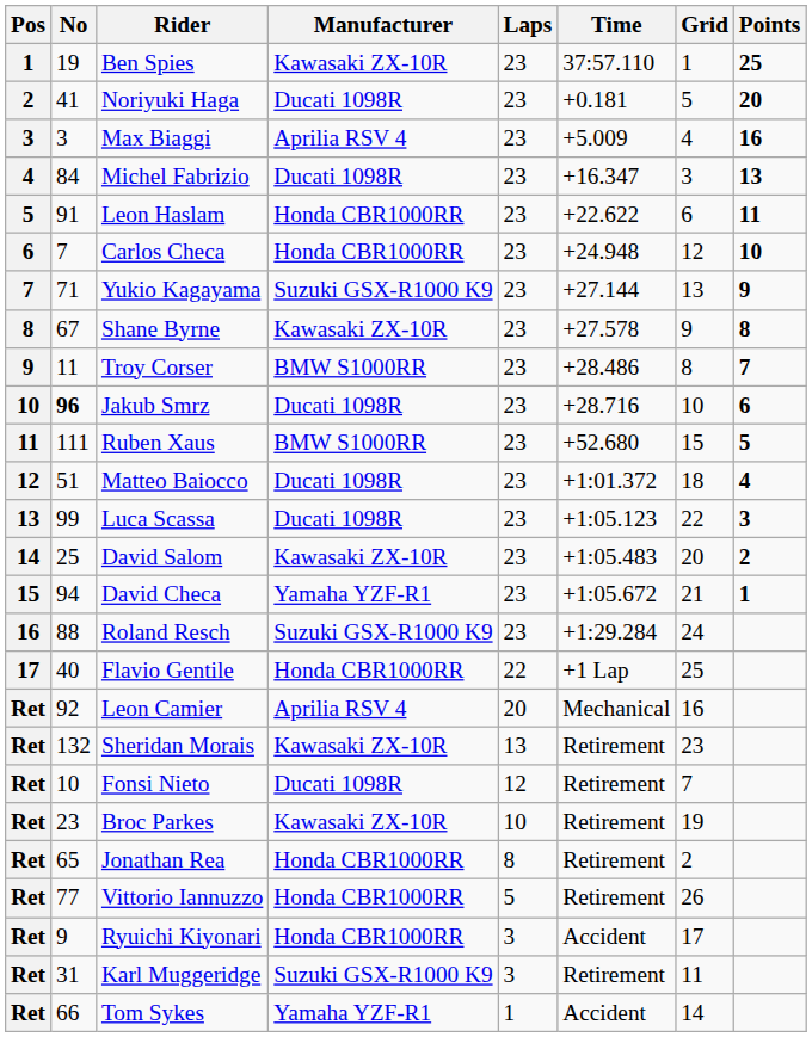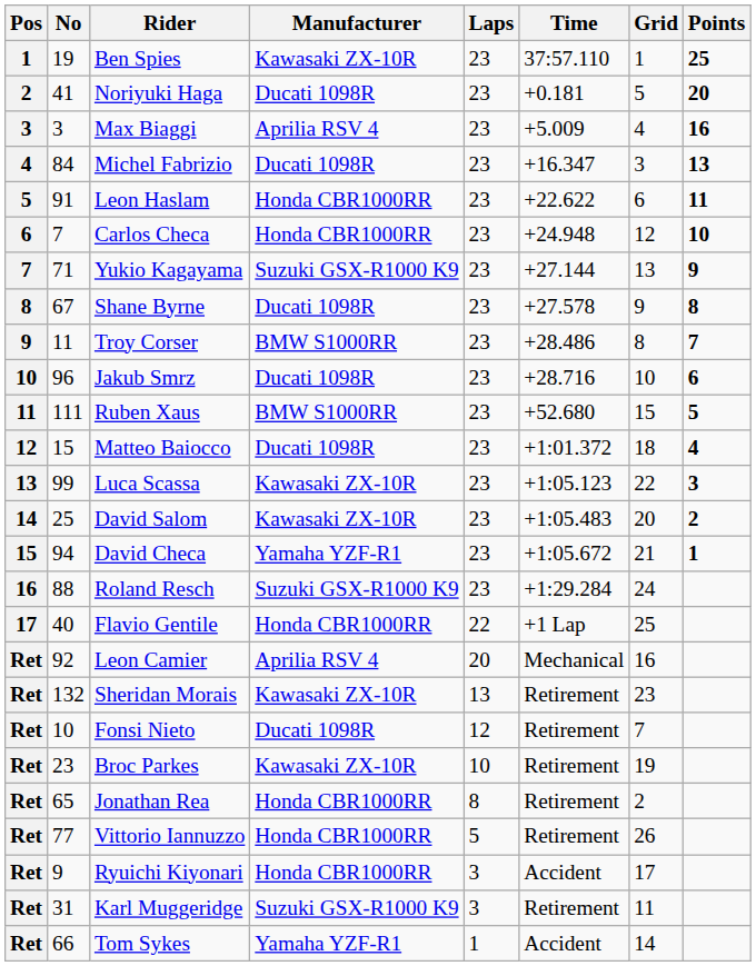 <table class="wikitable" style="font-size: 95%;">
 <tr>
 <th>Pos</th>
 <th>No</th>
 <th>Rider</th>
 <th>Manufacturer</th>
 <th>Laps</th>
 <th>Time</th>
 <th>Grid</th>
 <th>Points</th>
 </tr>
 <tr>
 <th>1</th>
 <td>19</td>
 <td> <a href='#'>Ben Spies</a></td>
 <td><a href='#'>Kawasaki ZX-10R</a></td>
 <td>23</td>
 <td>37:57.110</td>
 <td>1</td>
 <td><strong>25</strong></td>
 </tr>
 <tr>
 <th>2</th>
 <td>41</td>
 <td> <a href='#'>Noriyuki Haga</a></td>
 <td><a href='#'>Ducati 1098R</a></td>
 <td>23</td>
 <td>+0.181</td>
 <td>5</td>
 <td><strong>20</strong></td>
 </tr>
 <tr>
 <th>3</th>
 <td>3</td>
 <td> <a href='#'>Max Biaggi</a></td>
 <td><a href='#'>Aprilia RSV 4</a></td>
 <td>23</td>
 <td>+5.009</td>
 <td>4</td>
 <td><strong>16</strong></td>
 </tr>
 <tr>
 <th>4</th>
 <td>84</td>
 <td> <a href='#'>Michel Fabrizio</a></td>
 <td><a href='#'>Ducati 1098R</a></td>
 <td>23</td>
 <td>+16.347</td>
 <td>3</td>
 <td><strong>13</strong></td>
 </tr>
 <tr>
 <th>5</th>
 <td>91</td>
 <td> <a href='#'>Leon Haslam</a></td>
 <td><a href='#'>Honda CBR1000RR</a></td>
 <td>23</td>
 <td>+22.622</td>
 <td>6</td>
 <td><strong>11</strong></td>
 </tr>
 <tr>
 <th>6</th>
 <td>7</td>
 <td> <a href='#'>Carlos Checa</a></td>
 <td><a href='#'>Honda CBR1000RR</a></td>
 <td>23</td>
 <td>+24.948</td>
 <td>12</td>
 <td><strong>10</strong></td>
 </tr>
 <tr>
 <th>7</th>
 <td>71</td>
 <td> <a href='#'>Yukio Kagayama</a></td>
 <td><a href='#'>Suzuki GSX-R1000 K9</a></td>
 <td>23</td>
 <td>+27.144</td>
 <td>13</td>
 <td><strong>9</strong></td>
 </tr>
 <tr>
 <th>8</th>
 <td>67</td>
 <td> <a href='#'>Shane Byrne</a></td>
-<td><a href='#'>Kawasaki ZX-10R</a></td>
+<td><a href='#'>Ducati 1098R</a></td>
 <td>23</td>
 <td>+27.578</td>
 <td>9</td>
 <td><strong>8</strong></td>
 </tr>
 <tr>
 <th>9</th>
 <td>11</td>
 <td> <a href='#'>Troy Corser</a></td>
 <td><a href='#'>BMW S1000RR</a></td>
 <td>23</td>
 <td>+28.486</td>
 <td>8</td>
 <td><strong>7</strong></td>
 </tr>
 <tr>
 <th>10</th>
-<td><strong>96</strong></td>
+<td>96</td>
 <td> <a href='#'>Jakub Smrz</a></td>
 <td><a href='#'>Ducati 1098R</a></td>
 <td>23</td>
 <td>+28.716</td>
 <td>10</td>
 <td><strong>6</strong></td>
 </tr>
 <tr>
 <th>11</th>
 <td>111</td>
 <td> <a href='#'>Ruben Xaus</a></td>
 <td><a href='#'>BMW S1000RR</a></td>
 <td>23</td>
 <td>+52.680</td>
 <td>15</td>
 <td><strong>5</strong></td>
 </tr>
 <tr>
 <th>12</th>
-<td>51</td>
+<td>15</td>
 <td> <a href='#'>Matteo Baiocco</a></td>
 <td><a href='#'>Ducati 1098R</a></td>
 <td>23</td>
 <td>+1:01.372</td>
 <td>18</td>
 <td><strong>4</strong></td>
 </tr>
 <tr>
 <th>13</th>
 <td>99</td>
 <td> <a href='#'>Luca Scassa</a></td>
-<td><a href='#'>Ducati 1098R</a></td>
+<td><a href='#'>Kawasaki ZX-10R</a></td>
 <td>23</td>
 <td>+1:05.123</td>
 <td>22</td>
 <td><strong>3</strong></td>
 </tr>
 <tr>
 <th>14</th>
 <td>25</td>
 <td> <a href='#'>David Salom</a></td>
 <td><a href='#'>Kawasaki ZX-10R</a></td>
 <td>23</td>
 <td>+1:05.483</td>
 <td>20</td>
 <td><strong>2</strong></td>
 </tr>
 <tr>
 <th>15</th>
 <td>94</td>
 <td> <a href='#'>David Checa</a></td>
 <td><a href='#'>Yamaha YZF-R1</a></td>
 <td>23</td>
 <td>+1:05.672</td>
 <td>21</td>
 <td><strong>1</strong></td>
 </tr>
 <tr>
 <th>16</th>
 <td>88</td>
 <td> <a href='#'>Roland Resch</a></td>
 <td><a href='#'>Suzuki GSX-R1000 K9</a></td>
 <td>23</td>
 <td>+1:29.284</td>
 <td>24</td>
 <td></td>
 </tr>
 <tr>
 <th>17</th>
 <td>40</td>
 <td> <a href='#'>Flavio Gentile</a></td>
 <td><a href='#'>Honda CBR1000RR</a></td>
 <td>22</td>
 <td>+1 Lap</td>
 <td>25</td>
 <td></td>
 </tr>
 <tr>
 <th>Ret</th>
 <td>92</td>
 <td> <a href='#'>Leon Camier</a></td>
 <td><a href='#'>Aprilia RSV 4</a></td>
 <td>20</td>
 <td>Mechanical</td>
 <td>16</td>
 <td></td>
 </tr>
 <tr>
 <th>Ret</th>
 <td>132</td>
 <td> <a href='#'>Sheridan Morais</a></td>
 <td><a href='#'>Kawasaki ZX-10R</a></td>
 <td>13</td>
 <td>Retirement</td>
 <td>23</td>
 <td></td>
 </tr>
 <tr>
 <th>Ret</th>
 <td>10</td>
 <td> <a href='#'>Fonsi Nieto</a></td>
 <td><a href='#'>Ducati 1098R</a></td>
 <td>12</td>
 <td>Retirement</td>
 <td>7</td>
 <td></td>
 </tr>
 <tr>
 <th>Ret</th>
 <td>23</td>
 <td> <a href='#'>Broc Parkes</a></td>
 <td><a href='#'>Kawasaki ZX-10R</a></td>
 <td>10</td>
 <td>Retirement</td>
 <td>19</td>
 <td></td>
 </tr>
 <tr>
 <th>Ret</th>
 <td>65</td>
 <td> <a href='#'>Jonathan Rea</a></td>
 <td><a href='#'>Honda CBR1000RR</a></td>
 <td>8</td>
 <td>Retirement</td>
 <td>2</td>
 <td></td>
 </tr>
 <tr>
 <th>Ret</th>
 <td>77</td>
 <td> <a href='#'>Vittorio Iannuzzo</a></td>
 <td><a href='#'>Honda CBR1000RR</a></td>
 <td>5</td>
 <td>Retirement</td>
 <td>26</td>
 <td></td>
 </tr>
 <tr>
 <th>Ret</th>
 <td>9</td>
 <td> <a href='#'>Ryuichi Kiyonari</a></td>
 <td><a href='#'>Honda CBR1000RR</a></td>
 <td>3</td>
 <td>Accident</td>
 <td>17</td>
 <td></td>
 </tr>
 <tr>
 <th>Ret</th>
 <td>31</td>
 <td> <a href='#'>Karl Muggeridge</a></td>
 <td><a href='#'>Suzuki GSX-R1000 K9</a></td>
 <td>3</td>
 <td>Retirement</td>
 <td>11</td>
 <td></td>
 </tr>
 <tr>
 <th>Ret</th>
 <td>66</td>
 <td> <a href='#'>Tom Sykes</a></td>
 <td><a href='#'>Yamaha YZF-R1</a></td>
 <td>1</td>
 <td>Accident</td>
 <td>14</td>
 <td></td>
 </tr>
 </table>
